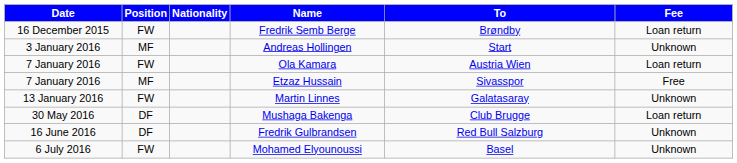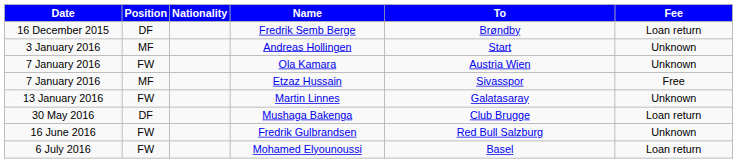 <table class="wikitable"  style="text-align:center; font-size:90%; ">
 <tr>
 <th style="background:#00f; color:white; width:150px;">Date</th>
 <th style="background:#00f; color:white; width:55px;">Position</th>
 <th style="background:#00f; color:white; width:55px;">Nationality</th>
 <th style="background:#00f; color:white; width:200px;">Name</th>
 <th style="background:#00f; color:white; width:300px;">To</th>
 <th style="background:#00f; color:white; width:150px;">Fee</th>
 </tr>
 <tr>
 <td>16 December 2015</td>
-<td>FW</td>
+<td>DF</td>
 <td></td>
 <td><a href='#'>Fredrik Semb Berge</a></td>
 <td> <a href='#'>Brøndby</a></td>
 <td>Loan return</td>
 </tr>
 <tr>
 <td>3 January 2016</td>
 <td>MF</td>
 <td></td>
 <td><a href='#'>Andreas Hollingen</a></td>
 <td> <a href='#'>Start</a></td>
 <td>Unknown</td>
 </tr>
 <tr>
 <td>7 January 2016</td>
 <td>FW</td>
 <td></td>
 <td><a href='#'>Ola Kamara</a></td>
 <td> <a href='#'>Austria Wien</a></td>
-<td>Loan return</td>
+<td>Unknown</td>
 </tr>
 <tr>
 <td>7 January 2016</td>
 <td>MF</td>
 <td></td>
 <td><a href='#'>Etzaz Hussain</a></td>
 <td> <a href='#'>Sivasspor</a></td>
 <td>Free</td>
 </tr>
 <tr>
 <td>13 January 2016</td>
 <td>FW</td>
 <td></td>
 <td><a href='#'>Martin Linnes</a></td>
 <td> <a href='#'>Galatasaray</a></td>
 <td>Unknown</td>
 </tr>
 <tr>
 <td>30 May 2016</td>
 <td>DF</td>
 <td></td>
 <td><a href='#'>Mushaga Bakenga</a></td>
 <td> <a href='#'>Club Brugge</a></td>
 <td>Loan return</td>
 </tr>
 <tr>
 <td>16 June 2016</td>
-<td>DF</td>
+<td>FW</td>
 <td></td>
 <td><a href='#'>Fredrik Gulbrandsen</a></td>
 <td> <a href='#'>Red Bull Salzburg</a></td>
 <td>Unknown</td>
 </tr>
 <tr>
 <td>6 July 2016</td>
 <td>FW</td>
 <td></td>
 <td><a href='#'>Mohamed Elyounoussi</a></td>
 <td> <a href='#'>Basel</a></td>
-<td>Unknown</td>
+<td>Loan return</td>
 </tr>
 </table>
